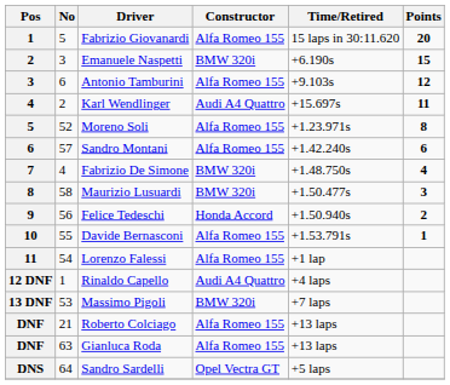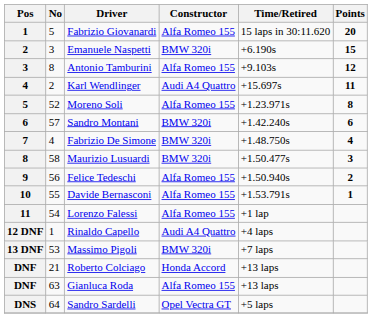 <table class="wikitable" style="font-size: 85%;">
 <tr>
 <th>Pos</th>
 <th>No</th>
 <th>Driver</th>
 <th>Constructor</th>
 <th>Time/Retired</th>
 <th>Points</th>
 </tr>
 <tr>
 <th>1</th>
 <td>5</td>
 <td> <a href='#'>Fabrizio Giovanardi</a></td>
 <td><a href='#'>Alfa Romeo 155</a></td>
 <td>15 laps in 30:11.620</td>
 <td align=center><strong>20</strong></td>
 </tr>
 <tr>
 <th>2</th>
 <td>3</td>
 <td> <a href='#'>Emanuele Naspetti</a></td>
 <td><a href='#'>BMW 320i</a></td>
 <td>+6.190s</td>
 <td align=center><strong>15</strong></td>
 </tr>
 <tr>
 <th>3</th>
-<td>6</td>
+<td>8</td>
 <td> <a href='#'>Antonio Tamburini</a></td>
 <td><a href='#'>Alfa Romeo 155</a></td>
 <td>+9.103s</td>
 <td align=center><strong>12</strong></td>
 </tr>
 <tr>
 <th>4</th>
 <td>2</td>
 <td> <a href='#'>Karl Wendlinger</a></td>
 <td><a href='#'>Audi A4 Quattro</a></td>
 <td>+15.697s</td>
 <td align=center><strong>11</strong></td>
 </tr>
 <tr>
 <th>5</th>
 <td>52</td>
 <td> <a href='#'>Moreno Soli</a></td>
 <td><a href='#'>Alfa Romeo 155</a></td>
 <td>+1.23.971s</td>
 <td align=center><strong>8</strong></td>
 </tr>
 <tr>
 <th>6</th>
 <td>57</td>
 <td> <a href='#'>Sandro Montani</a></td>
-<td><a href='#'>Alfa Romeo 155</a></td>
+<td><a href='#'>BMW 320i</a></td>
 <td>+1.42.240s</td>
 <td align=center><strong>6</strong></td>
 </tr>
 <tr>
 <th>7</th>
 <td>4</td>
 <td> <a href='#'>Fabrizio De Simone</a></td>
 <td><a href='#'>BMW 320i</a></td>
 <td>+1.48.750s</td>
 <td align=center><strong>4</strong></td>
 </tr>
 <tr>
 <th>8</th>
 <td>58</td>
 <td> <a href='#'>Maurizio Lusuardi</a></td>
 <td><a href='#'>BMW 320i</a></td>
 <td>+1.50.477s</td>
 <td align=center><strong>3</strong></td>
 </tr>
 <tr>
 <th>9</th>
 <td>56</td>
 <td> <a href='#'>Felice Tedeschi</a></td>
-<td><a href='#'>Honda Accord</a></td>
+<td><a href='#'>Alfa Romeo 155</a></td>
 <td>+1.50.940s</td>
 <td align=center><strong>2</strong></td>
 </tr>
 <tr>
 <th>10</th>
 <td>55</td>
 <td> <a href='#'>Davide Bernasconi</a></td>
 <td><a href='#'>Alfa Romeo 155</a></td>
 <td>+1.53.791s</td>
 <td align=center><strong>1</strong></td>
 </tr>
 <tr>
 <th>11</th>
 <td>54</td>
 <td> <a href='#'>Lorenzo Falessi</a></td>
 <td><a href='#'>Alfa Romeo 155</a></td>
 <td>+1 lap</td>
 <td></td>
 </tr>
 <tr>
 <th>12 DNF</th>
 <td>1</td>
 <td> <a href='#'>Rinaldo Capello</a></td>
 <td><a href='#'>Audi A4 Quattro</a></td>
 <td>+4 laps</td>
 <td></td>
 </tr>
 <tr>
 <th>13 DNF</th>
 <td>53</td>
 <td> <a href='#'>Massimo Pigoli</a></td>
 <td><a href='#'>BMW 320i</a></td>
 <td>+7 laps</td>
 <td></td>
 </tr>
 <tr>
 <th>DNF</th>
 <td>21</td>
 <td> <a href='#'>Roberto Colciago</a></td>
-<td><a href='#'>Alfa Romeo 155</a></td>
+<td><a href='#'>Honda Accord</a></td>
 <td>+13 laps</td>
 <td></td>
 </tr>
 <tr>
 <th>DNF</th>
 <td>63</td>
 <td> <a href='#'>Gianluca Roda</a></td>
 <td><a href='#'>Alfa Romeo 155</a></td>
 <td>+13 laps</td>
 <td></td>
 </tr>
 <tr>
 <th>DNS</th>
 <td>64</td>
 <td> <a href='#'>Sandro Sardelli</a></td>
 <td><a href='#'> Opel Vectra GT</a></td>
 <td>+5 laps</td>
 <td></td>
 </tr>
 <tr>
 </tr>
 </table>
